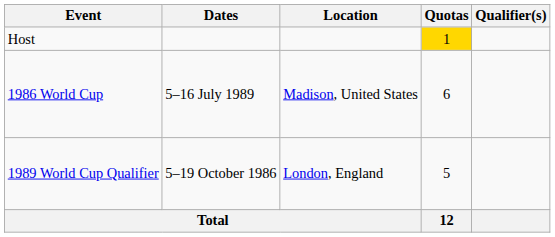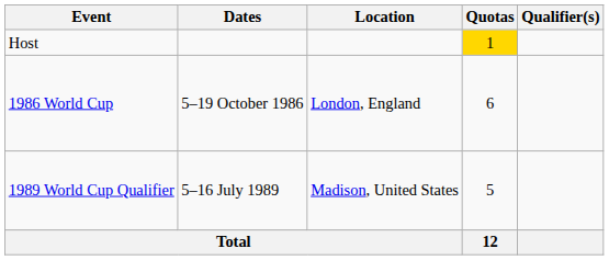 <table class ="wikitable">
 <tr>
 <th>Event</th>
 <th>Dates</th>
 <th>Location</th>
 <th>Quotas</th>
 <th>Qualifier(s)</th>
 </tr>
 <tr>
 <td>Host</td>
 <td></td>
 <td></td>
 <td align=center style="background: gold;">1</td>
 <td></td>
 </tr>
 <tr>
 <td><a href='#'>1986 World Cup</a></td>
-<td>5–16 July 1989</td>
-<td><a href='#'>Madison</a>, United States</td>
+<td>5–19 October 1986</td>
+<td><a href='#'>London</a>, England</td>
 <td align=center>6</td>
 <td><br><br><br><br><br></td>
 </tr>
 <tr>
 <td><a href='#'>1989 World Cup Qualifier</a></td>
-<td>5–19 October 1986</td>
-<td><a href='#'>London</a>, England</td>
+<td>5–16 July 1989</td>
+<td><a href='#'>Madison</a>, United States</td>
 <td align=center>5</td>
 <td><br><br><br><br></td>
 </tr>
 <tr>
 <th colspan=3>Total</th>
 <th>12</th>
 <th></th>
 </tr>
 </table>
